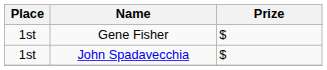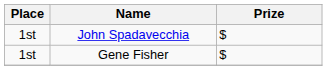 <table class="wikitable">
 <tr>
 <th width="50">Place</th>
 <th width="200">Name</th>
 <th width="125">Prize</th>
 </tr>
 <tr>
 <td align = "center">1st</td>
-<td align = "center">Gene Fisher</td>
+<td align = "center"><a href='#'>John Spadavecchia</a></td>
 <td>$</td>
 </tr>
 <tr>
 <td align = "center">1st</td>
-<td align = "center"><a href='#'>John Spadavecchia</a></td>
+<td align = "center">Gene Fisher</td>
 <td>$</td>
 </tr>
 <tr>
 </tr>
 </table>
